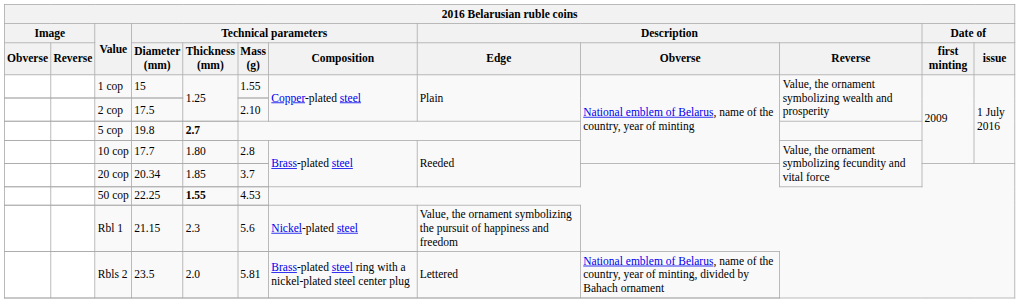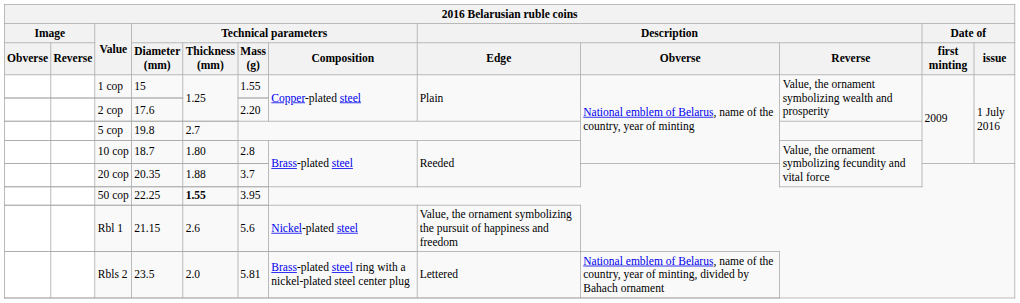 <table class="wikitable" style="font-size: 90%; width: 100%">
 <tr>
 <th colspan="15">2016 Belarusian ruble coins</th>
 </tr>
 <tr>
 <th colspan="2">Image</th>
 <th rowspan="2">Value<br></th>
 <th colspan="4">Technical parameters</th>
 <th colspan="3">Description</th>
 <th colspan="3">Date of</th>
 </tr>
 <tr>
 <th>Obverse</th>
 <th>Reverse</th>
 <th>Diameter<br>(mm)</th>
 <th>Thickness<br>(mm)</th>
 <th>Mass<br>(g)</th>
 <th>Composition</th>
 <th>Edge</th>
 <th>Obverse</th>
 <th>Reverse</th>
 <th>first minting</th>
 <th>issue</th>
 </tr>
 <tr>
 <td style="background:white;text-align:center"></td>
 <td style="background:white;text-align:center"></td>
 <td>1 cop</td>
 <td>15</td>
 <td rowspan="3">1.25</td>
 <td>1.55</td>
 <td rowspan="3"><a href='#'>Copper</a>-plated <a href='#'>steel</a></td>
 <td rowspan="3">Plain</td>
 <td rowspan="7"><a href='#'>National emblem of Belarus</a>, name of the country, year of minting</td>
 <td rowspan="3">Value, the ornament symbolizing wealth and prosperity</td>
 <td rowspan="8">2009</td>
 <td rowspan="8">1 July 2016</td>
 </tr>
 <tr>
 </tr>
 <tr>
 <td style="background:white;text-align:center"></td>
 <td style="background:white;text-align:center"></td>
 <td>2 cop</td>
-<td>17.5</td>
-<td>2.10</td>
+<td>17.6</td>
+<td>2.20</td>
 </tr>
 <tr>
 </tr>
 <tr>
 <td style="background:white;text-align:center"></td>
 <td style="background:white;text-align:center"></td>
 <td>5 cop</td>
 <td>19.8</td>
-<td><strong>2.7</strong></td>
+<td>2.7</td>
 </tr>
 <tr>
 </tr>
 <tr>
 <td style="background:white;text-align:center"></td>
 <td style="background:white;text-align:center"></td>
 <td>10 cop</td>
-<td>17.7</td>
+<td>18.7</td>
 <td>1.80</td>
 <td>2.8</td>
 <td rowspan="3"><a href='#'>Brass</a>-plated <a href='#'>steel</a></td>
 <td rowspan="4">Reeded</td>
 <td rowspan="3">Value, the ornament symbolizing fecundity and vital force</td>
 </tr>
 <tr>
 </tr>
 <tr>
 <td style="background:white;text-align:center"></td>
 <td style="background:white;text-align:center"></td>
 <td>20 cop</td>
-<td>20.34</td>
-<td>1.85</td>
+<td>20.35</td>
+<td>1.88</td>
 <td>3.7</td>
 </tr>
 <tr>
 </tr>
 <tr>
 <td style="background:white;text-align:center"></td>
 <td style="background:white;text-align:center"></td>
 <td>50 cop</td>
 <td>22.25</td>
 <td><strong>1.55</strong></td>
-<td>4.53</td>
+<td>3.95</td>
 </tr>
 <tr>
 </tr>
 <tr>
 <td style="background:white;text-align:center"></td>
 <td style="background:white;text-align:center"></td>
 <td>Rbl 1</td>
 <td>21.15</td>
-<td>2.3</td>
+<td>2.6</td>
 <td>5.6</td>
 <td><a href='#'>Nickel</a>-plated <a href='#'>steel</a></td>
 <td rowspan="2">Value, the ornament symbolizing the pursuit of happiness and freedom</td>
 </tr>
 <tr>
 </tr>
 <tr>
 <td style="background:white;text-align:center"></td>
 <td style="background:white;text-align:center"></td>
 <td>Rbls 2</td>
 <td>23.5</td>
 <td>2.0</td>
 <td>5.81</td>
 <td><a href='#'>Brass</a>-plated <a href='#'>steel</a> ring with a nickel-plated steel center plug</td>
 <td>Lettered</td>
 <td><a href='#'>National emblem of Belarus</a>, name of the country, year of minting, divided by Bahach ornament</td>
 </tr>
 <tr>
 </tr>
 </table>
